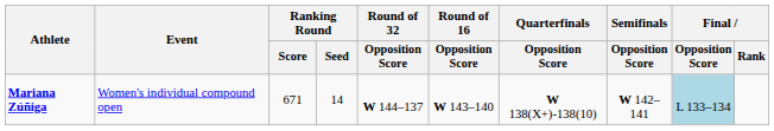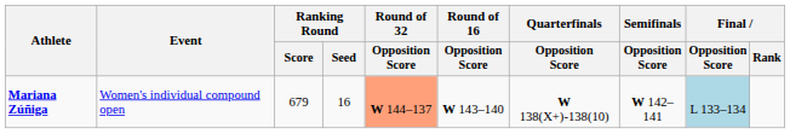 <table class="wikitable" style="text-align: center; font-size:90%">
 <tr>
 <th rowspan="2">Athlete</th>
 <th rowspan="2">Event</th>
 <th colspan="2">Ranking Round</th>
 <th>Round of 32</th>
 <th>Round of 16</th>
 <th>Quarterfinals</th>
 <th>Semifinals</th>
 <th colspan="2">Final / </th>
 </tr>
 <tr style="font-size:95%">
 <th>Score</th>
 <th>Seed</th>
 <th>Opposition<br>Score</th>
 <th>Opposition<br>Score</th>
 <th>Opposition<br>Score</th>
 <th>Opposition<br>Score</th>
 <th>Opposition<br>Score</th>
 <th>Rank</th>
 </tr>
 <tr>
 <td align=left><strong><a href='#'>Mariana Zúñiga</a></strong></td>
 <td align=left><a href='#'>Women's individual compound open</a></td>
-<td>671</td>
-<td>14</td>
-<td><br><strong>W</strong> 144–137</td>
+<td>679</td>
+<td>16</td>
+<td style="background: lightsalmon;"><br><strong>W</strong> 144–137</td>
 <td><br><strong>W</strong> 143–140</td>
 <td><br><strong>W</strong> 138(X+)-138(10)</td>
 <td><br><strong>W</strong> 142–141</td>
 <td style="background: lightblue;"><br>L 133–134</td>
 <td></td>
 </tr>
 </table>
